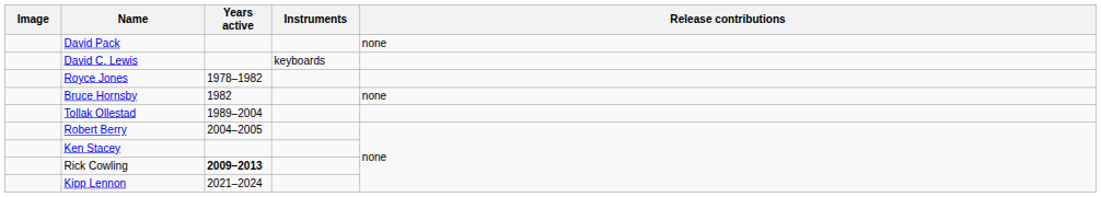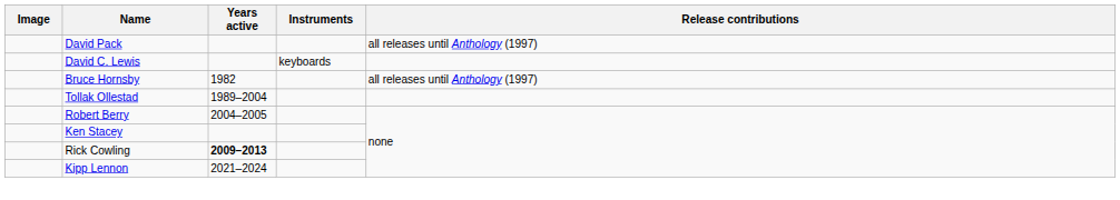 <table class="wikitable" width="100%" border="1">
 <tr>
 <th width="75">Image</th>
 <th width="200">Name</th>
 <th width="90">Years active</th>
 <th width="120">Instruments</th>
 <th>Release contributions</th>
 </tr>
 <tr>
 <td></td>
 <td><a href='#'>David Pack</a></td>
 <td></td>
 <td></td>
-<td>none</td>
+<td>all releases until <em><a href='#'>Anthology</a></em> (1997)</td>
 </tr>
 <tr>
 <td></td>
 <td><a href='#'>David C. Lewis</a></td>
 <td></td>
 <td>keyboards</td>
 <td></td>
 </tr>
 <tr>
 <td></td>
-<td><a href='#'>Royce Jones</a></td>
-<td>1978–1982</td>
-<td></td>
-<td></td>
-</tr>
-<tr>
-<td></td>
 <td><a href='#'>Bruce Hornsby</a></td>
 <td>1982</td>
 <td></td>
-<td>none</td>
+<td>all releases until <em><a href='#'>Anthology</a></em> (1997)</td>
 </tr>
 <tr>
 <td></td>
 <td><a href='#'>Tollak Ollestad</a></td>
 <td>1989–2004</td>
 <td></td>
 <td></td>
 </tr>
 <tr>
 <td></td>
 <td><a href='#'>Robert Berry</a></td>
 <td>2004–2005</td>
 <td></td>
 <td rowspan="4">none</td>
 </tr>
 <tr>
 <td></td>
 <td><a href='#'>Ken Stacey</a></td>
 <td></td>
 <td></td>
 </tr>
 <tr>
 <td></td>
 <td>Rick Cowling</td>
 <td><strong>2009–2013</strong></td>
 <td></td>
 </tr>
 <tr>
 <td></td>
 <td><a href='#'>Kipp Lennon</a></td>
 <td>2021–2024</td>
 <td></td>
 </tr>
 </table>
